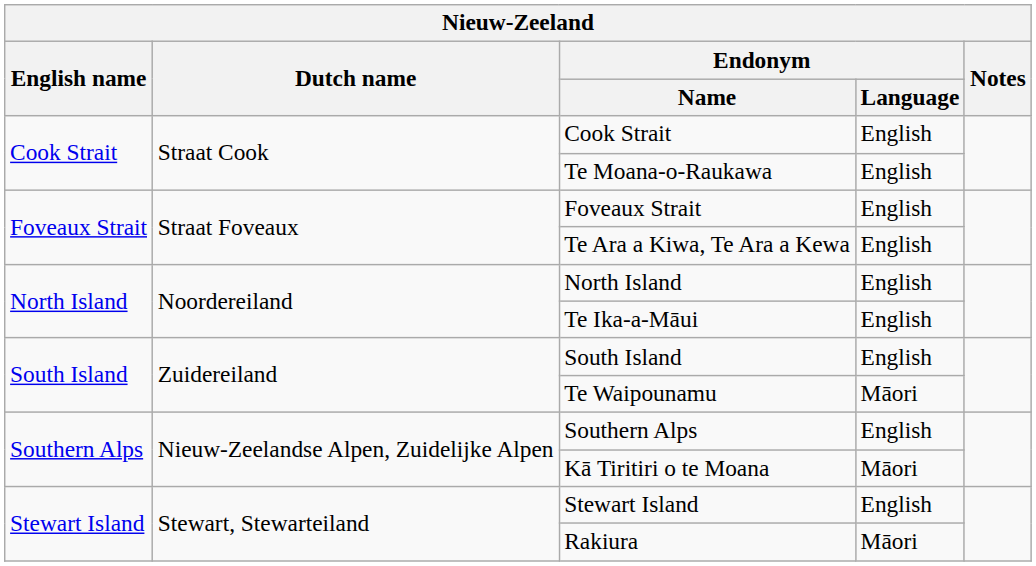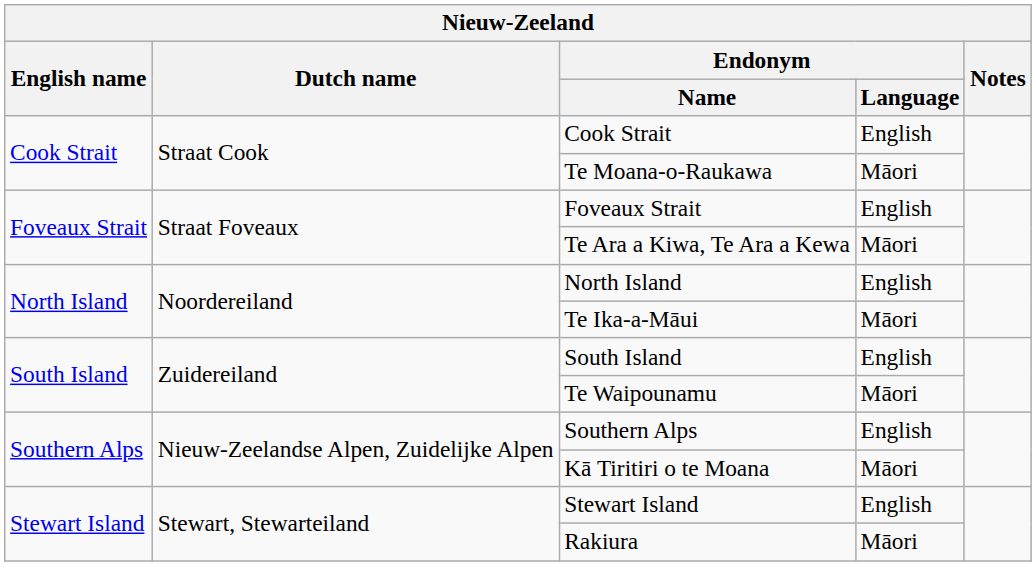 <table class="wikitable sortable">
 <tr>
 <th colspan="5"> Nieuw-Zeeland</th>
 </tr>
 <tr>
 <th rowspan="2">English name</th>
 <th rowspan="2">Dutch name</th>
 <th colspan="2">Endonym</th>
 <th rowspan="2">Notes</th>
 </tr>
 <tr>
 <th>Name</th>
 <th>Language</th>
 </tr>
 <tr>
 <td rowspan="2"><a href='#'>Cook Strait</a></td>
 <td rowspan="2">Straat Cook</td>
 <td>Cook Strait</td>
 <td>English</td>
 <td rowspan="2"></td>
 </tr>
 <tr>
 <td>Te Moana-o-Raukawa</td>
-<td>English</td>
+<td>Māori</td>
 </tr>
 <tr>
 <td rowspan="2"><a href='#'>Foveaux Strait</a></td>
 <td rowspan="2">Straat Foveaux</td>
 <td>Foveaux Strait</td>
 <td>English</td>
 <td rowspan="2"></td>
 </tr>
 <tr>
 <td>Te Ara a Kiwa, Te Ara a Kewa</td>
-<td>English</td>
+<td>Māori</td>
 </tr>
 <tr>
 <td rowspan="2"><a href='#'>North Island</a></td>
 <td rowspan="2">Noordereiland</td>
 <td>North Island</td>
 <td>English</td>
 <td rowspan="2"></td>
 </tr>
 <tr>
 <td>Te Ika-a-Māui</td>
-<td>English</td>
+<td>Māori</td>
 </tr>
 <tr>
 <td rowspan="2"><a href='#'>South Island</a></td>
 <td rowspan="2">Zuidereiland</td>
 <td>South Island</td>
 <td>English</td>
 <td rowspan="2"></td>
 </tr>
 <tr>
 <td>Te Waipounamu</td>
 <td>Māori</td>
 </tr>
 <tr>
 <td rowspan="2"><a href='#'>Southern Alps</a></td>
 <td rowspan="2">Nieuw-Zeelandse Alpen, Zuidelijke Alpen</td>
 <td>Southern Alps</td>
 <td>English</td>
 <td rowspan="2"></td>
 </tr>
 <tr>
 <td>Kā Tiritiri o te Moana</td>
 <td>Māori</td>
 </tr>
 <tr>
 <td rowspan="2"><a href='#'>Stewart Island</a></td>
 <td rowspan="2">Stewart, Stewarteiland</td>
 <td>Stewart Island</td>
 <td>English</td>
 <td rowspan="2"></td>
 </tr>
 <tr>
 <td>Rakiura</td>
 <td>Māori</td>
 </tr>
 </table>
